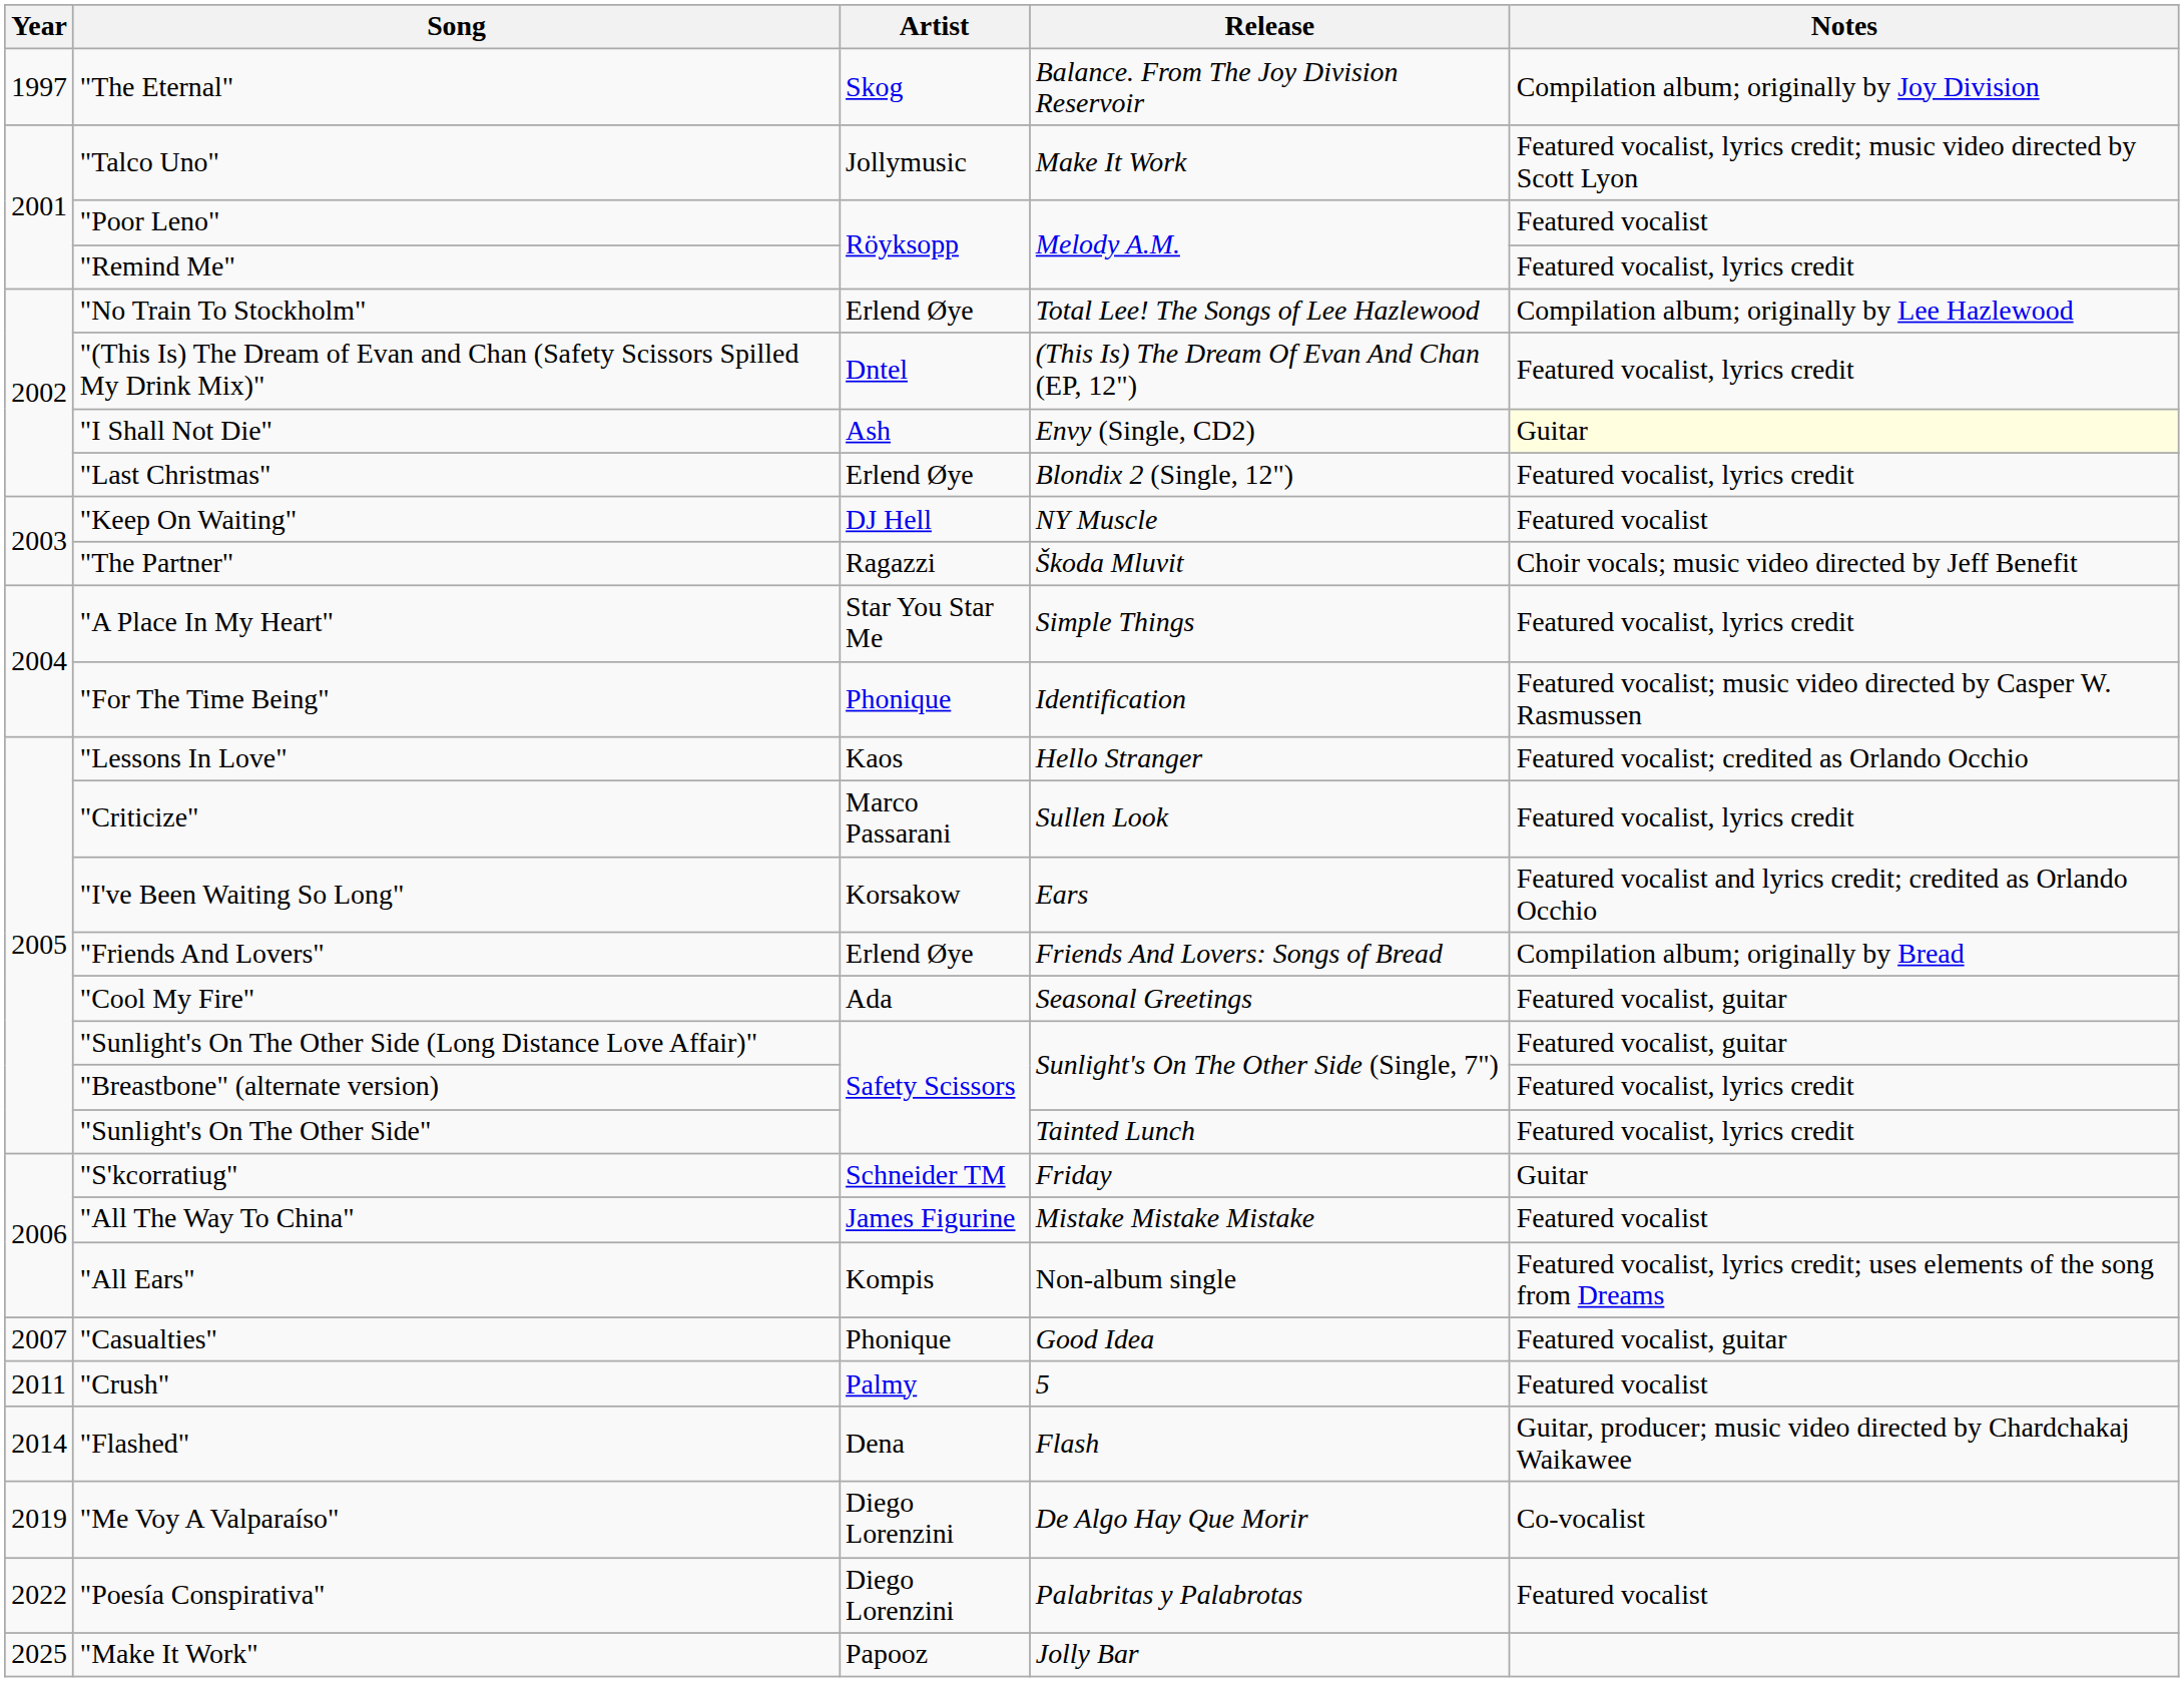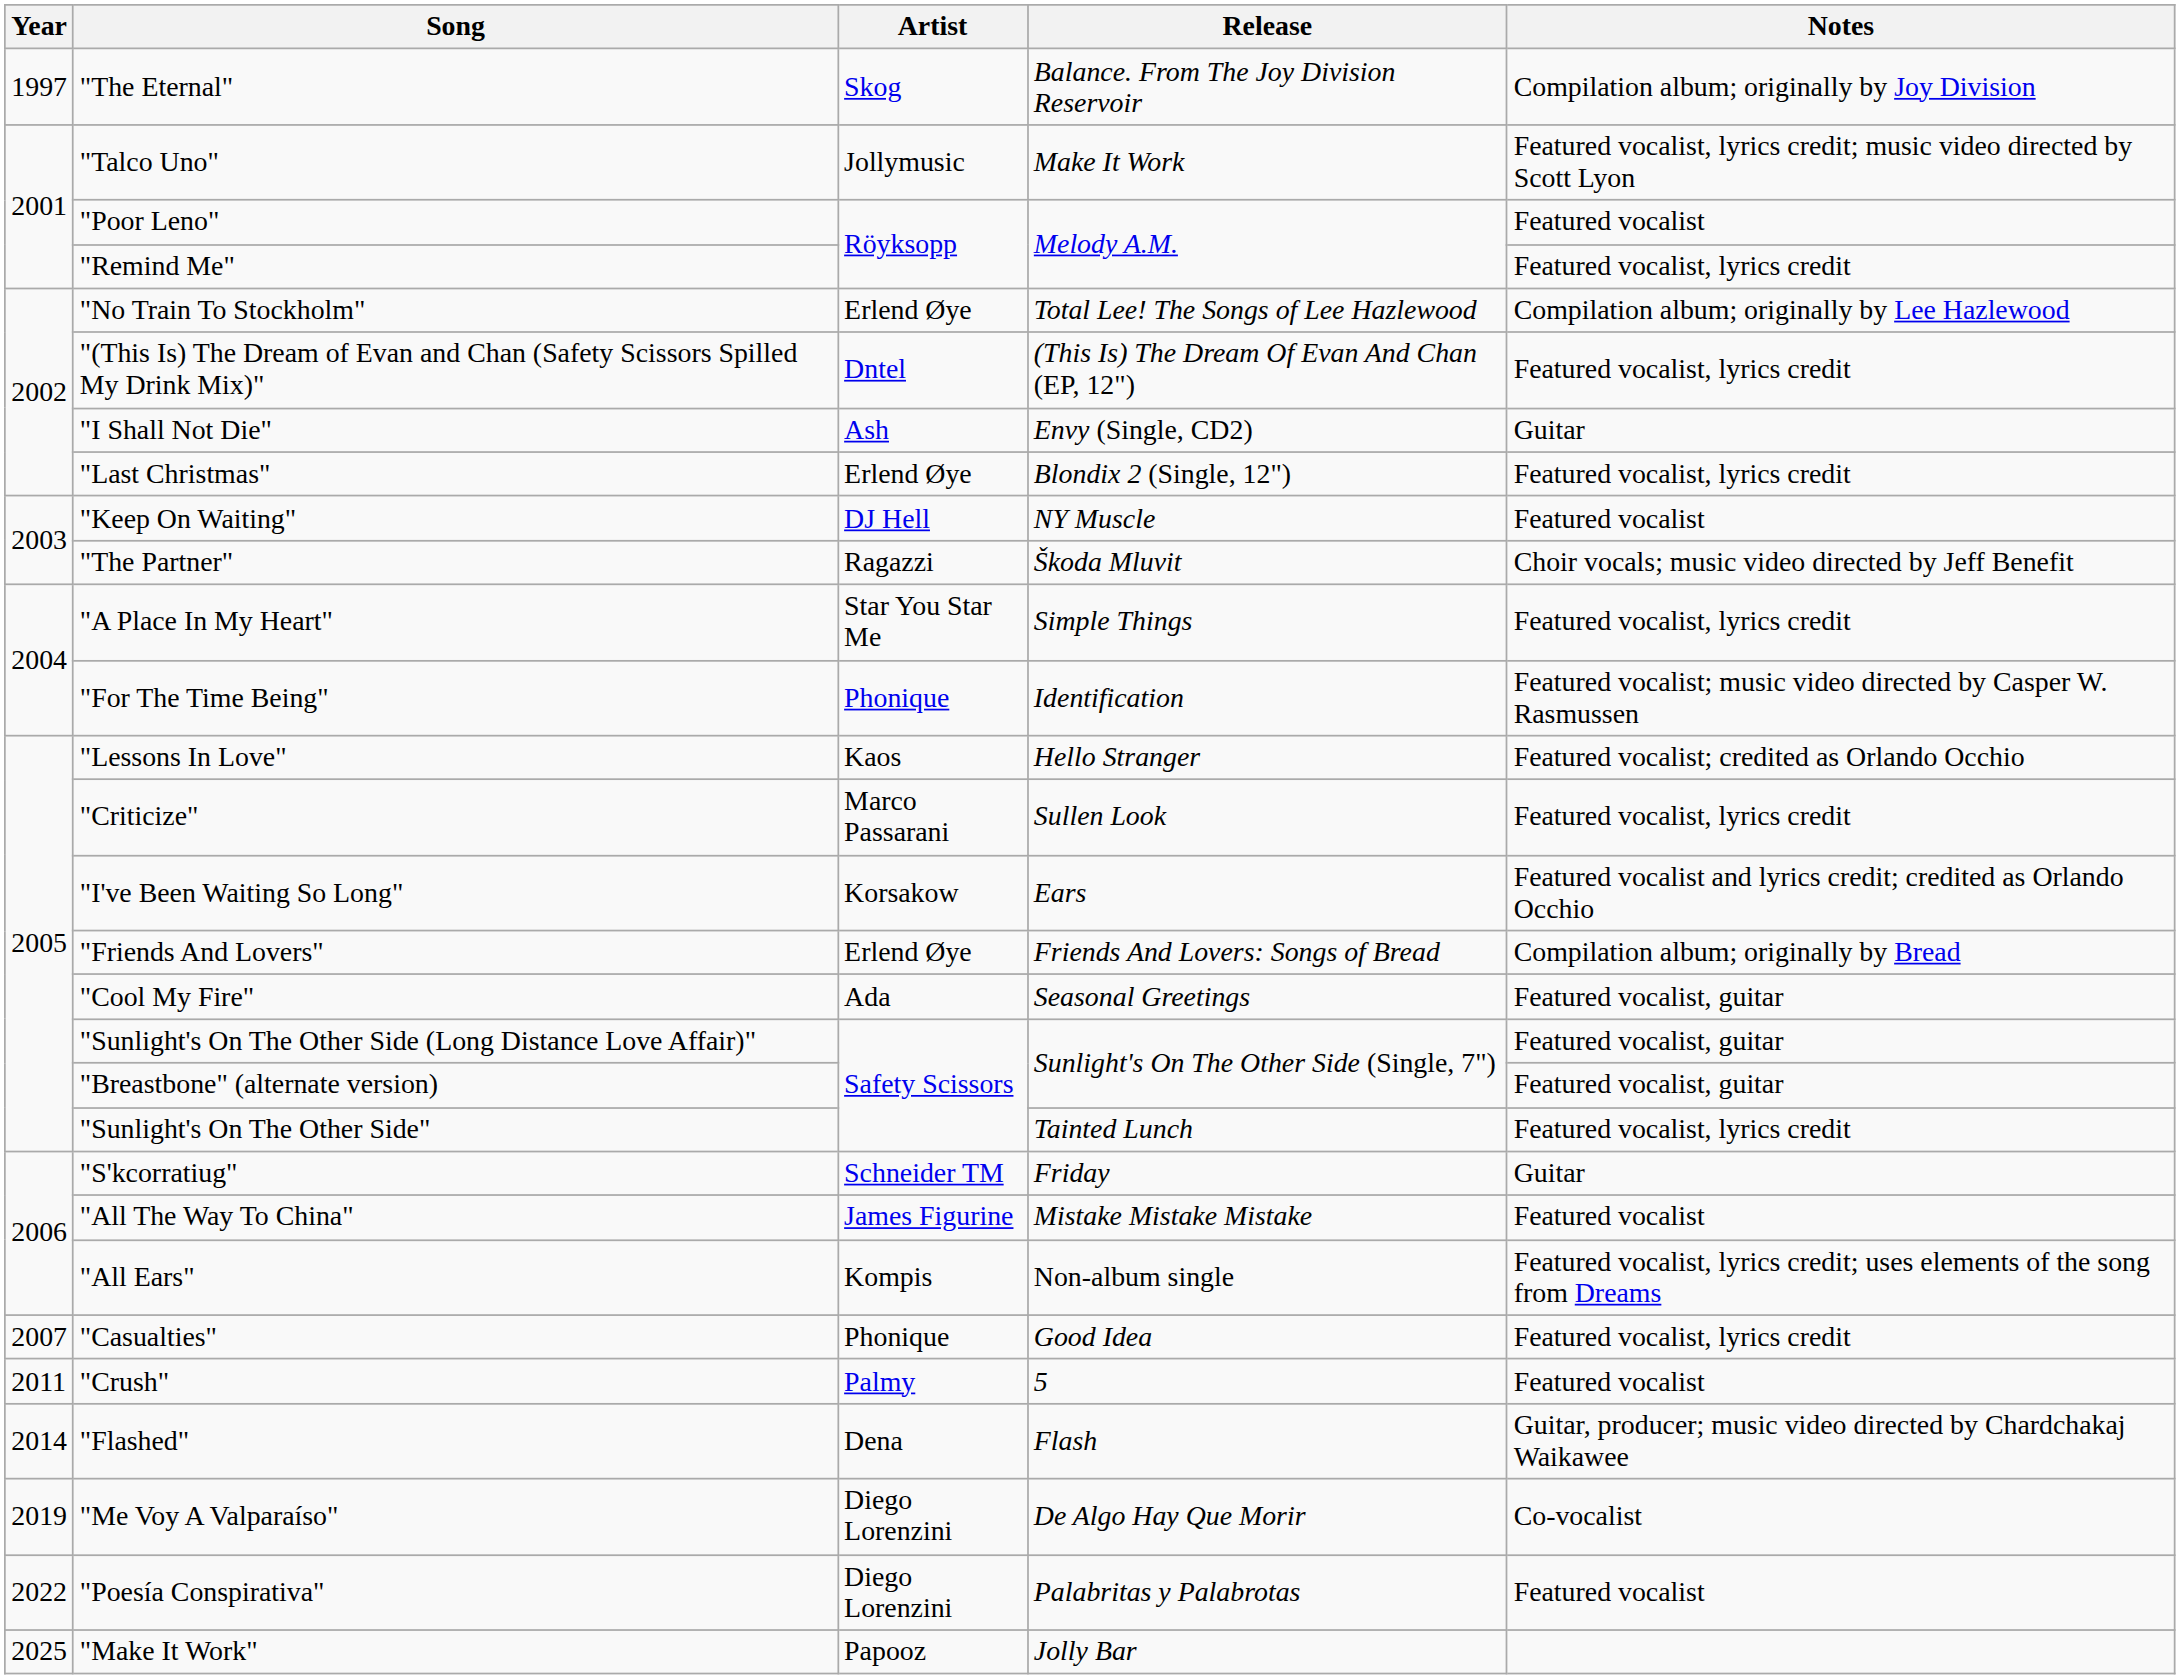 <table class="wikitable">
 <tr style="font-weight:bold;">
 <th>Year</th>
 <th>Song</th>
 <th>Artist</th>
 <th>Release</th>
 <th>Notes</th>
 </tr>
 <tr>
 <td>1997</td>
 <td>"The Eternal"</td>
 <td><a href='#'>Skog</a></td>
 <td><em>Balance. From The Joy Division Reservoir</em></td>
 <td>Compilation album; originally by <a href='#'>Joy Division</a></td>
 </tr>
 <tr>
 <td rowspan="3">2001</td>
 <td>"Talco Uno"</td>
 <td>Jollymusic</td>
 <td><em>Make It Work</em></td>
 <td>Featured vocalist, lyrics credit; music video directed by Scott Lyon</td>
 </tr>
 <tr>
 <td>"Poor Leno"</td>
 <td rowspan="2"><a href='#'>Röyksopp</a></td>
 <td rowspan="2"><em><a href='#'>Melody A.M.</a></em></td>
 <td>Featured vocalist</td>
 </tr>
 <tr>
 <td>"Remind Me"</td>
 <td>Featured vocalist, lyrics credit</td>
 </tr>
 <tr>
 <td rowspan="4">2002</td>
 <td>"No Train To Stockholm"</td>
 <td>Erlend Øye</td>
 <td><em>Total Lee! The Songs of Lee Hazlewood</em></td>
 <td>Compilation album; originally by <a href='#'>Lee Hazlewood</a></td>
 </tr>
 <tr>
 <td>"(This Is) The Dream of Evan and Chan (Safety Scissors Spilled My Drink Mix)"</td>
 <td><a href='#'>Dntel</a></td>
 <td><em>(This Is) The Dream Of Evan And Chan</em> (EP, 12")</td>
 <td>Featured vocalist, lyrics credit</td>
 </tr>
 <tr>
 <td>"I Shall Not Die"</td>
 <td><a href='#'>Ash</a></td>
 <td><em>Envy</em> (Single, CD2)</td>
-<td style="background: lightyellow;">Guitar</td>
+<td>Guitar</td>
 </tr>
 <tr>
 <td>"Last Christmas"</td>
 <td>Erlend Øye</td>
 <td><em>Blondix 2</em> (Single, 12")</td>
 <td>Featured vocalist, lyrics credit</td>
 </tr>
 <tr>
 <td rowspan="2">2003</td>
 <td>"Keep On Waiting"</td>
 <td><a href='#'>DJ Hell</a></td>
 <td><em>NY Muscle</em></td>
 <td>Featured vocalist</td>
 </tr>
 <tr>
 <td>"The Partner"</td>
 <td>Ragazzi</td>
 <td><em>Škoda Mluvit</em></td>
 <td>Choir vocals; music video directed by Jeff Benefit</td>
 </tr>
 <tr>
 <td rowspan="2">2004</td>
 <td>"A Place In My Heart"</td>
 <td>Star You Star Me</td>
 <td><em>Simple Things</em></td>
 <td>Featured vocalist, lyrics credit</td>
 </tr>
 <tr>
 <td>"For The Time Being"</td>
 <td><a href='#'>Phonique</a></td>
 <td><em>Identification</em></td>
 <td>Featured vocalist; music video directed by Casper W. Rasmussen</td>
 </tr>
 <tr>
 <td rowspan="8">2005</td>
 <td>"Lessons In Love"</td>
 <td>Kaos</td>
 <td><em>Hello Stranger</em></td>
 <td>Featured vocalist; credited as Orlando Occhio</td>
 </tr>
 <tr>
 <td>"Criticize"</td>
 <td>Marco Passarani</td>
 <td><em>Sullen Look</em></td>
 <td>Featured vocalist, lyrics credit</td>
 </tr>
 <tr>
 <td>"I've Been Waiting So Long"</td>
 <td>Korsakow</td>
 <td><em>Ears</em></td>
 <td>Featured vocalist and lyrics credit; credited as Orlando Occhio</td>
 </tr>
 <tr>
 <td>"Friends And Lovers"</td>
 <td>Erlend Øye</td>
 <td><em>Friends And Lovers: Songs of Bread</em></td>
 <td>Compilation album; originally by <a href='#'>Bread</a></td>
 </tr>
 <tr>
 <td>"Cool My Fire"</td>
 <td>Ada</td>
 <td><em>Seasonal Greetings</em></td>
 <td>Featured vocalist, guitar</td>
 </tr>
 <tr>
 <td>"Sunlight's On The Other Side (Long Distance Love Affair)"</td>
 <td rowspan="3"><a href='#'>Safety Scissors</a></td>
 <td rowspan="2"><em>Sunlight's On The Other Side</em> (Single, 7")</td>
 <td>Featured vocalist, guitar</td>
 </tr>
 <tr>
 <td>"Breastbone" (alternate version)</td>
-<td>Featured vocalist, lyrics credit</td>
+<td>Featured vocalist, guitar</td>
 </tr>
 <tr>
 <td>"Sunlight's On The Other Side"</td>
 <td><em>Tainted Lunch</em></td>
 <td>Featured vocalist, lyrics credit</td>
 </tr>
 <tr>
 <td rowspan="3">2006</td>
 <td>"S'kcorratiug"</td>
 <td><a href='#'>Schneider TM</a></td>
 <td><em>Friday</em></td>
 <td>Guitar</td>
 </tr>
 <tr>
 <td>"All The Way To China"</td>
 <td><a href='#'>James Figurine</a></td>
 <td><em>Mistake Mistake Mistake</em></td>
 <td>Featured vocalist</td>
 </tr>
 <tr>
 <td>"All Ears"</td>
 <td>Kompis</td>
 <td>Non-album single</td>
 <td>Featured vocalist, lyrics credit; uses elements of the song from <a href='#'>Dreams</a></td>
 </tr>
 <tr>
 <td>2007</td>
 <td>"Casualties"</td>
 <td>Phonique</td>
 <td><em>Good Idea</em></td>
-<td>Featured vocalist, guitar</td>
+<td>Featured vocalist, lyrics credit</td>
 </tr>
 <tr>
 <td>2011</td>
 <td>"Crush"</td>
 <td><a href='#'>Palmy</a></td>
 <td><em>5</em></td>
 <td>Featured vocalist</td>
 </tr>
 <tr>
 <td>2014</td>
 <td>"Flashed"</td>
 <td>Dena</td>
 <td><em>Flash</em></td>
 <td>Guitar, producer; music video directed by Chardchakaj Waikawee</td>
 </tr>
 <tr>
 <td>2019</td>
 <td>"Me Voy A Valparaíso"</td>
 <td>Diego Lorenzini</td>
 <td><em>De Algo Hay Que Morir</em></td>
 <td>Co-vocalist</td>
 </tr>
 <tr>
 <td>2022</td>
 <td>"Poesía Conspirativa"</td>
 <td>Diego Lorenzini</td>
 <td><em>Palabritas y Palabrotas</em></td>
 <td>Featured vocalist</td>
 </tr>
 <tr>
 <td>2025</td>
 <td>"Make It Work"</td>
 <td>Papooz</td>
 <td><em>Jolly Bar</em></td>
 <td></td>
 </tr>
 </table>
